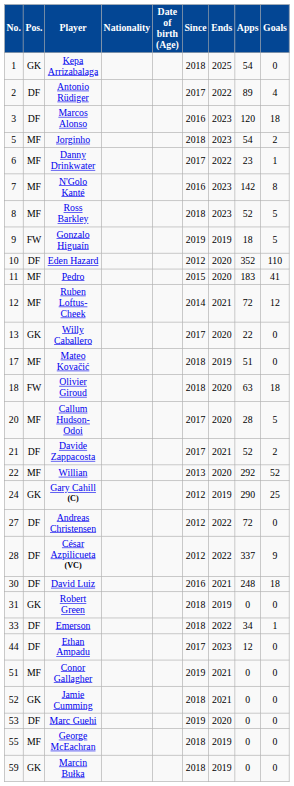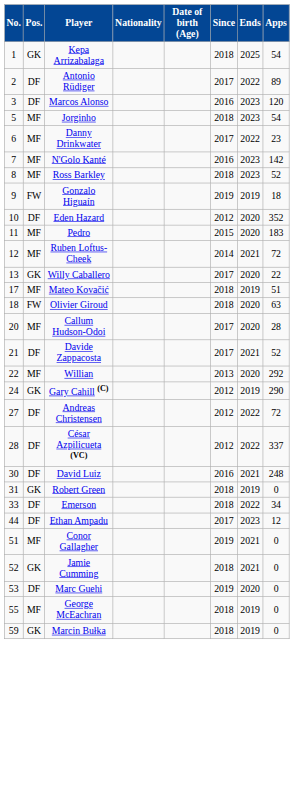 <table class="wikitable sortable" style="text-align:center;width:75%;">
 <tr>
 <th style=background-color:#034694;color:#FFFFFF>No.</th>
 <th style=background-color:#034694;color:#FFFFFF>Pos.</th>
 <th style=background-color:#034694;color:#FFFFFF>Player</th>
 <th style=background-color:#034694;color:#FFFFFF>Nationality</th>
 <th style=background-color:#034694;color:#FFFFFF>Date of birth (Age)</th>
 <th style=background-color:#034694;color:#FFFFFF>Since</th>
 <th style=background-color:#034694;color:#FFFFFF>Ends</th>
 <th style=background-color:#034694;color:#FFFFFF>Apps</th>
-<th style=background-color:#034694;color:#FFFFFF>Goals</th>
 </tr>
 <tr>
 <td>1</td>
 <td>GK</td>
 <td><a href='#'>Kepa Arrizabalaga</a></td>
 <td></td>
 <td></td>
 <td>2018</td>
 <td>2025</td>
 <td>54</td>
-<td>0</td>
 </tr>
 <tr>
 <td>2</td>
 <td>DF</td>
 <td><a href='#'>Antonio Rüdiger</a></td>
 <td></td>
 <td></td>
 <td>2017</td>
 <td>2022</td>
 <td>89</td>
-<td>4</td>
 </tr>
 <tr>
 <td>3</td>
 <td>DF</td>
 <td><a href='#'>Marcos Alonso</a></td>
 <td></td>
 <td></td>
 <td>2016</td>
 <td>2023</td>
 <td>120</td>
-<td>18</td>
 </tr>
 <tr>
 <td>5</td>
 <td>MF</td>
 <td><a href='#'>Jorginho</a></td>
 <td></td>
 <td></td>
 <td>2018</td>
 <td>2023</td>
 <td>54</td>
-<td>2</td>
 </tr>
 <tr>
 <td>6</td>
 <td>MF</td>
 <td><a href='#'>Danny Drinkwater</a></td>
 <td></td>
 <td></td>
 <td>2017</td>
 <td>2022</td>
 <td>23</td>
-<td>1</td>
 </tr>
 <tr>
 <td>7</td>
 <td>MF</td>
 <td><a href='#'>N'Golo Kanté</a></td>
 <td></td>
 <td></td>
 <td>2016</td>
 <td>2023</td>
 <td>142</td>
-<td>8</td>
 </tr>
 <tr>
 <td>8</td>
 <td>MF</td>
 <td><a href='#'>Ross Barkley</a></td>
 <td></td>
 <td></td>
 <td>2018</td>
 <td>2023</td>
 <td>52</td>
-<td>5</td>
 </tr>
 <tr>
 <td>9</td>
 <td>FW</td>
 <td><a href='#'>Gonzalo Higuaín</a></td>
 <td></td>
 <td></td>
 <td>2019</td>
 <td>2019</td>
 <td>18</td>
-<td>5</td>
 </tr>
 <tr>
 <td>10</td>
 <td>DF</td>
 <td><a href='#'>Eden Hazard</a></td>
 <td></td>
 <td></td>
 <td>2012</td>
 <td>2020</td>
 <td>352</td>
-<td>110</td>
 </tr>
 <tr>
 <td>11</td>
 <td>MF</td>
 <td><a href='#'>Pedro</a></td>
 <td></td>
 <td></td>
 <td>2015</td>
 <td>2020</td>
 <td>183</td>
-<td>41</td>
 </tr>
 <tr>
 <td>12</td>
 <td>MF</td>
 <td><a href='#'>Ruben Loftus-Cheek</a></td>
 <td></td>
 <td></td>
 <td>2014</td>
 <td>2021</td>
 <td>72</td>
-<td>12</td>
 </tr>
 <tr>
 <td>13</td>
 <td>GK</td>
 <td><a href='#'>Willy Caballero</a></td>
 <td></td>
 <td></td>
 <td>2017</td>
 <td>2020</td>
 <td>22</td>
-<td>0</td>
 </tr>
 <tr>
 <td>17</td>
 <td>MF</td>
 <td><a href='#'>Mateo Kovačić</a></td>
 <td></td>
 <td></td>
 <td>2018</td>
 <td>2019</td>
 <td>51</td>
-<td>0</td>
 </tr>
 <tr>
 <td>18</td>
 <td>FW</td>
 <td><a href='#'>Olivier Giroud</a></td>
 <td></td>
 <td></td>
 <td>2018</td>
 <td>2020</td>
 <td>63</td>
-<td>18</td>
 </tr>
 <tr>
 <td>20</td>
 <td>MF</td>
 <td><a href='#'>Callum Hudson-Odoi</a></td>
 <td></td>
 <td></td>
 <td>2017</td>
 <td>2020</td>
 <td>28</td>
-<td>5</td>
 </tr>
 <tr>
 <td>21</td>
 <td>DF</td>
 <td><a href='#'>Davide Zappacosta</a></td>
 <td></td>
 <td></td>
 <td>2017</td>
 <td>2021</td>
 <td>52</td>
-<td>2</td>
 </tr>
 <tr>
 <td>22</td>
 <td>MF</td>
 <td><a href='#'>Willian</a></td>
 <td></td>
 <td></td>
 <td>2013</td>
 <td>2020</td>
 <td>292</td>
-<td>52</td>
 </tr>
 <tr>
 <td>24</td>
 <td>GK</td>
 <td><a href='#'>Gary Cahill</a> <sup><strong>(C)</strong></sup></td>
 <td></td>
 <td></td>
 <td>2012</td>
 <td>2019</td>
 <td>290</td>
-<td>25</td>
 </tr>
 <tr>
 <td>27</td>
 <td>DF</td>
 <td><a href='#'>Andreas Christensen</a></td>
 <td></td>
 <td></td>
 <td>2012</td>
 <td>2022</td>
 <td>72</td>
-<td>0</td>
 </tr>
 <tr>
 <td>28</td>
 <td>DF</td>
 <td><a href='#'>César Azpilicueta</a> <sup><strong>(VC)</strong></sup></td>
 <td></td>
 <td></td>
 <td>2012</td>
 <td>2022</td>
 <td>337</td>
-<td>9</td>
 </tr>
 <tr>
 <td>30</td>
 <td>DF</td>
 <td><a href='#'>David Luiz</a></td>
 <td></td>
 <td></td>
 <td>2016</td>
 <td>2021</td>
 <td>248</td>
-<td>18</td>
 </tr>
 <tr>
 <td>31</td>
 <td>GK</td>
 <td><a href='#'>Robert Green</a></td>
 <td></td>
 <td></td>
 <td>2018</td>
 <td>2019</td>
-<td>0</td>
 <td>0</td>
 </tr>
 <tr>
 <td>33</td>
 <td>DF</td>
 <td><a href='#'>Emerson</a></td>
 <td></td>
 <td></td>
 <td>2018</td>
 <td>2022</td>
 <td>34</td>
-<td>1</td>
 </tr>
 <tr>
 <td>44</td>
 <td>DF</td>
 <td><a href='#'>Ethan Ampadu</a></td>
 <td></td>
 <td></td>
 <td>2017</td>
 <td>2023</td>
 <td>12</td>
-<td>0</td>
 </tr>
 <tr>
 <td>51</td>
 <td>MF</td>
 <td><a href='#'>Conor Gallagher</a></td>
 <td></td>
 <td></td>
 <td>2019</td>
 <td>2021</td>
-<td>0</td>
 <td>0</td>
 </tr>
 <tr>
 <td>52</td>
 <td>GK</td>
 <td><a href='#'>Jamie Cumming</a></td>
 <td></td>
 <td></td>
 <td>2018</td>
 <td>2021</td>
 <td>0</td>
-<td>0</td>
 </tr>
 <tr>
 <td>53</td>
 <td>DF</td>
 <td><a href='#'>Marc Guehi</a></td>
 <td></td>
 <td></td>
 <td>2019</td>
 <td>2020</td>
-<td>0</td>
 <td>0</td>
 </tr>
 <tr>
 <td>55</td>
 <td>MF</td>
 <td><a href='#'>George McEachran</a></td>
 <td></td>
 <td></td>
 <td>2018</td>
 <td>2019</td>
 <td>0</td>
-<td>0</td>
 </tr>
 <tr>
 <td>59</td>
 <td>GK</td>
 <td><a href='#'>Marcin Bułka</a></td>
 <td></td>
 <td></td>
 <td>2018</td>
 <td>2019</td>
 <td>0</td>
-<td>0</td>
 </tr>
 </table>
